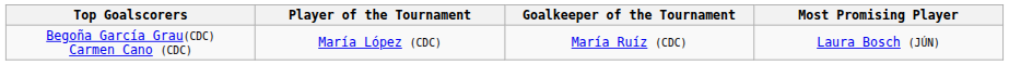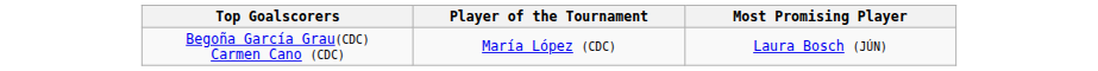 <table class=wikitable style="margin:auto; text-align:center">
 <tr>
 <th style="width: 250px;">Top Goalscorers</th>
 <th style="width: 250px;">Player of the Tournament</th>
-<th style="width: 250px;">Goalkeeper of the Tournament</th>
 <th style="width: 250px;">Most Promising Player</th>
 </tr>
 <tr>
 <td><a href='#'>Begoña García Grau</a><small>(CDC)</small><br><a href='#'>Carmen Cano</a> <small>(CDC)</small></td>
 <td><a href='#'>María López</a> <small>(CDC)</small></td>
-<td><a href='#'>María Ruíz</a> <small>(CDC)</small></td>
 <td><a href='#'>Laura Bosch</a> <small>(JÚN)</small></td>
 </tr>
 </table>
